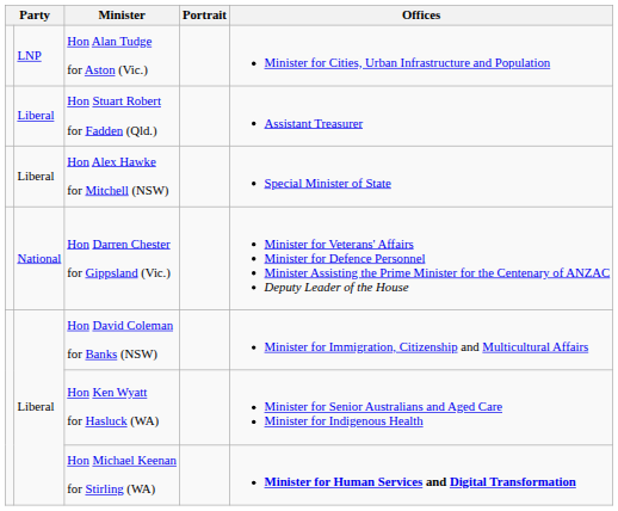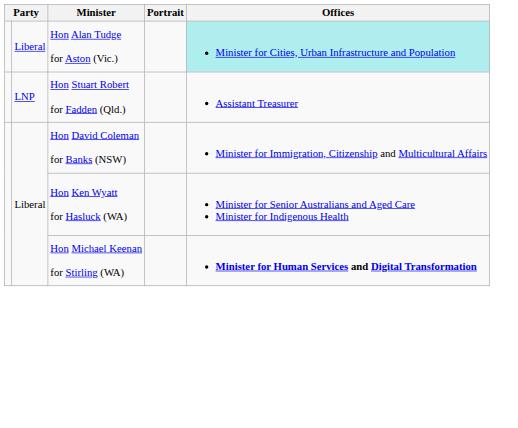 <table class="wikitable sortable">
 <tr>
 <th colspan=2>Party</th>
 <th>Minister</th>
 <th>Portrait</th>
 <th>Offices</th>
 </tr>
 <tr>
 <td> </td>
-<td><a href='#'>LNP</a></td>
+<td><a href='#'>Liberal</a></td>
 <td><a href='#'>Hon</a> <a href='#'>Alan Tudge</a><br><br> for <a href='#'>Aston</a> (Vic.)<br></td>
 <td></td>
-<td><br><ul><li><a href='#'>Minister for Cities, Urban Infrastructure and Population</a></li></ul></td>
+<td style="background: paleturquoise;"><br><ul><li><a href='#'>Minister for Cities, Urban Infrastructure and Population</a></li></ul></td>
 </tr>
 <tr>
 <td> </td>
-<td><a href='#'>Liberal</a></td>
+<td><a href='#'>LNP</a></td>
 <td><a href='#'>Hon</a> <a href='#'>Stuart Robert</a><br><br> for <a href='#'>Fadden</a> (Qld.)<br></td>
 <td></td>
 <td><br><ul><li><a href='#'>Assistant Treasurer</a></li></ul></td>
-</tr>
-<tr>
-<td> </td>
-<td>Liberal</td>
-<td><a href='#'>Hon</a> <a href='#'>Alex Hawke</a><br><br> for <a href='#'>Mitchell</a> (NSW)<br></td>
-<td></td>
-<td><br><ul><li><a href='#'>Special Minister of State</a></li></ul></td>
-</tr>
-<tr>
-<td> </td>
-<td><a href='#'>National</a></td>
-<td><a href='#'>Hon</a> <a href='#'>Darren Chester</a><br><br> for <a href='#'>Gippsland</a> (Vic.)<br></td>
-<td></td>
-<td><br><ul><li><a href='#'>Minister for Veterans' Affairs</a></li><li><a href='#'>Minister for Defence Personnel</a></li><li><a href='#'>Minister Assisting the Prime Minister for the Centenary of ANZAC</a></li><li><em>Deputy Leader of the House</em></li></ul></td>
 </tr>
 <tr>
 <td rowspan=3 > </td>
 <td rowspan=3>Liberal</td>
 <td><a href='#'>Hon</a> <a href='#'>David Coleman</a><br><br> for <a href='#'>Banks</a> (NSW)<br></td>
 <td></td>
 <td><br><ul><li><a href='#'>Minister for Immigration, Citizenship</a> and <a href='#'>Multicultural Affairs</a></li></ul></td>
 </tr>
 <tr>
 <td><a href='#'>Hon</a> <a href='#'>Ken Wyatt</a><br><br> for <a href='#'>Hasluck</a> (WA)<br></td>
 <td></td>
 <td><br><ul><li><a href='#'>Minister for Senior Australians and Aged Care</a></li><li><a href='#'>Minister for Indigenous Health</a></li></ul></td>
 </tr>
 <tr>
 <td><a href='#'>Hon</a> <a href='#'>Michael Keenan</a><br><br> for <a href='#'>Stirling</a> (WA)<br></td>
 <td></td>
 <td><strong><br><ul><li><a href='#'>Minister for Human Services</a> and <a href='#'>Digital Transformation</a></li></ul></strong></td>
 </tr>
 </table>
